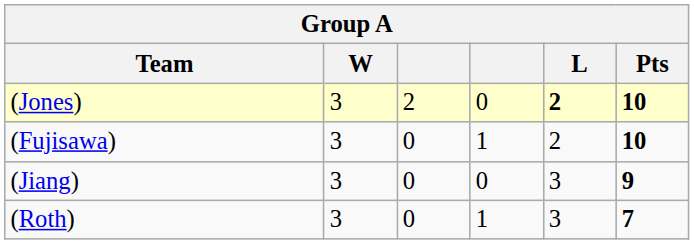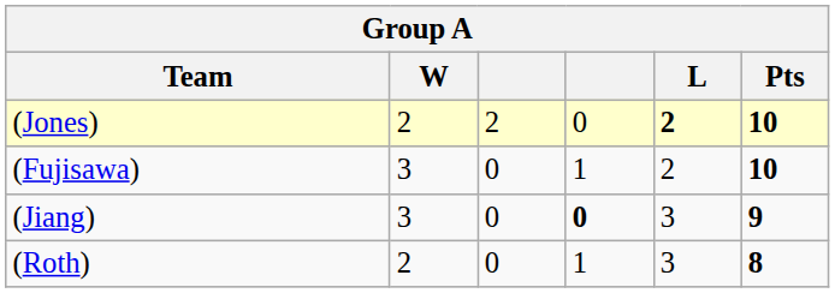 <table class=wikitable>
 <tr>
 <th colspan=7>Group A</th>
 </tr>
 <tr>
 <th width=200>Team</th>
 <th width=40>W</th>
 <th width=40></th>
 <th width=40></th>
 <th width=40>L</th>
 <th width=40>Pts</th>
 </tr>
 <tr bgcolor=#ffffcc>
 <td> (<a href='#'>Jones</a>)</td>
-<td>3</td>
+<td>2</td>
 <td>2</td>
 <td>0</td>
 <td><strong>2</strong></td>
 <td><strong>10</strong></td>
 </tr>
 <tr>
 <td> (<a href='#'>Fujisawa</a>)</td>
 <td>3</td>
 <td>0</td>
 <td>1</td>
 <td>2</td>
 <td><strong>10</strong></td>
 </tr>
 <tr>
 <td> (<a href='#'>Jiang</a>)</td>
 <td>3</td>
 <td>0</td>
-<td>0</td>
+<td><strong>0</strong></td>
 <td>3</td>
 <td><strong>9</strong></td>
 </tr>
 <tr>
 <td> (<a href='#'>Roth</a>)</td>
-<td>3</td>
+<td>2</td>
 <td>0</td>
 <td>1</td>
 <td>3</td>
-<td><strong>7</strong></td>
+<td><strong>8</strong></td>
 </tr>
 </table>
